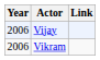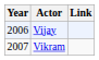 <table class="wikitable">
 <tr>
 <th>Year</th>
 <th>Actor</th>
 <th>Link</th>
 </tr>
 <tr bgcolor=#edf3fe>
 <td>2006</td>
 <td><a href='#'>Vijay</a></td>
 <td></td>
 </tr>
 <tr>
-<td>2006</td>
+<td>2007</td>
 <td><a href='#'>Vikram</a></td>
 <td></td>
 </tr>
 </table>
